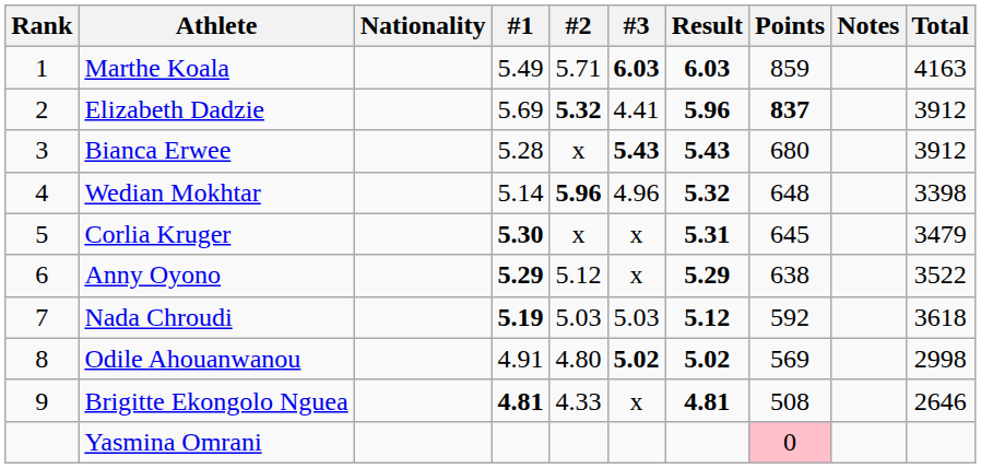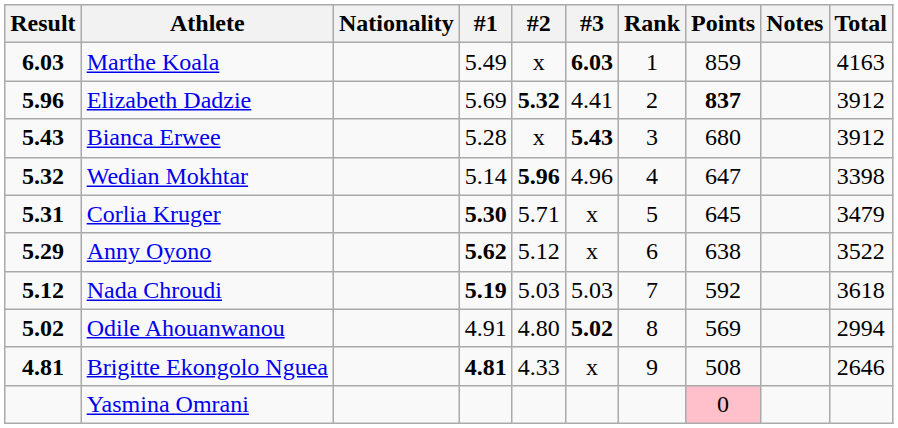 <table class="wikitable sortable" style="text-align:center">
 <tr>
-<th>Rank</th>
+<th>Result</th>
 <th>Athlete</th>
 <th>Nationality</th>
 <th>#1</th>
 <th>#2</th>
 <th>#3</th>
-<th>Result</th>
+<th>Rank</th>
 <th>Points</th>
 <th>Notes</th>
 <th>Total</th>
 </tr>
 <tr>
-<td>1</td>
+<td><strong>6.03</strong></td>
 <td align=left><a href='#'>Marthe Koala</a></td>
 <td align=left></td>
 <td>5.49</td>
-<td>5.71</td>
+<td>x</td>
 <td><strong>6.03</strong></td>
-<td><strong>6.03</strong></td>
+<td>1</td>
 <td>859</td>
 <td></td>
 <td>4163</td>
 </tr>
 <tr>
-<td>2</td>
+<td><strong>5.96</strong></td>
 <td align=left><a href='#'>Elizabeth Dadzie</a></td>
 <td align=left></td>
 <td>5.69</td>
 <td><strong>5.32</strong></td>
 <td>4.41</td>
-<td><strong>5.96</strong></td>
+<td>2</td>
 <td><strong>837</strong></td>
 <td></td>
 <td>3912</td>
 </tr>
 <tr>
-<td>3</td>
+<td><strong>5.43</strong></td>
 <td align=left><a href='#'>Bianca Erwee</a></td>
 <td align=left></td>
 <td>5.28</td>
 <td>x</td>
 <td><strong>5.43</strong></td>
-<td><strong>5.43</strong></td>
+<td>3</td>
 <td>680</td>
 <td></td>
 <td>3912</td>
 </tr>
 <tr>
-<td>4</td>
+<td><strong>5.32</strong></td>
 <td align=left><a href='#'>Wedian Mokhtar</a></td>
 <td align=left></td>
 <td>5.14</td>
 <td><strong>5.96</strong></td>
 <td>4.96</td>
-<td><strong>5.32</strong></td>
-<td>648</td>
+<td>4</td>
+<td>647</td>
 <td></td>
 <td>3398</td>
 </tr>
 <tr>
-<td>5</td>
+<td><strong>5.31</strong></td>
 <td align=left><a href='#'>Corlia Kruger</a></td>
 <td align=left></td>
 <td><strong>5.30</strong></td>
+<td>5.71</td>
 <td>x</td>
-<td>x</td>
-<td><strong>5.31</strong></td>
+<td>5</td>
 <td>645</td>
 <td></td>
 <td>3479</td>
 </tr>
 <tr>
-<td>6</td>
+<td><strong>5.29</strong></td>
 <td align=left><a href='#'>Anny Oyono</a></td>
 <td align=left></td>
-<td><strong>5.29</strong></td>
+<td><strong>5.62</strong></td>
 <td>5.12</td>
 <td>x</td>
-<td><strong>5.29</strong></td>
+<td>6</td>
 <td>638</td>
 <td></td>
 <td>3522</td>
 </tr>
 <tr>
-<td>7</td>
+<td><strong>5.12</strong></td>
 <td align=left><a href='#'>Nada Chroudi</a></td>
 <td align=left></td>
 <td><strong>5.19</strong></td>
 <td>5.03</td>
 <td>5.03</td>
-<td><strong>5.12</strong></td>
+<td>7</td>
 <td>592</td>
 <td></td>
 <td>3618</td>
 </tr>
 <tr>
-<td>8</td>
+<td><strong>5.02</strong></td>
 <td align=left><a href='#'>Odile Ahouanwanou</a></td>
 <td align=left></td>
 <td>4.91</td>
 <td>4.80</td>
 <td><strong>5.02</strong></td>
-<td><strong>5.02</strong></td>
+<td>8</td>
 <td>569</td>
 <td></td>
-<td>2998</td>
+<td>2994</td>
 </tr>
 <tr>
-<td>9</td>
+<td><strong>4.81</strong></td>
 <td align=left><a href='#'>Brigitte Ekongolo Nguea</a></td>
 <td align=left></td>
 <td><strong>4.81</strong></td>
 <td>4.33</td>
 <td>x</td>
-<td><strong>4.81</strong></td>
+<td>9</td>
 <td>508</td>
 <td></td>
 <td>2646</td>
 </tr>
 <tr>
-<td></td>
+<td><strong></strong></td>
 <td align=left><a href='#'>Yasmina Omrani</a></td>
 <td align=left></td>
 <td></td>
 <td></td>
 <td></td>
-<td><strong></strong></td>
+<td></td>
 <td style="background: pink;">0</td>
 <td></td>
 <td></td>
 </tr>
 </table>
